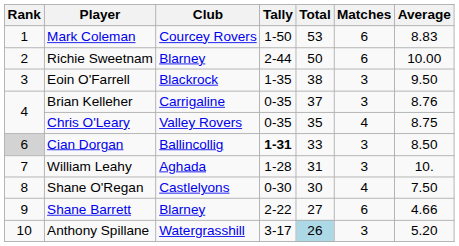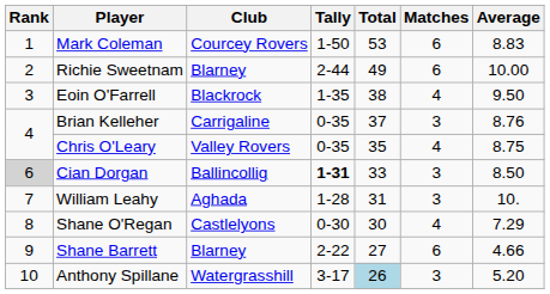 <table class="wikitable">
 <tr>
 <th>Rank</th>
 <th>Player</th>
 <th>Club</th>
 <th>Tally</th>
 <th>Total</th>
 <th>Matches</th>
 <th>Average</th>
 </tr>
 <tr>
 <td rowspan="1" style="text-align:center;">1</td>
 <td><a href='#'>Mark Coleman</a></td>
 <td><a href='#'>Courcey Rovers</a></td>
 <td align=center>1-50</td>
 <td align=center>53</td>
 <td align=center>6</td>
 <td align=center>8.83</td>
 </tr>
 <tr>
 <td rowspan="1" style="text-align:center;">2</td>
 <td>Richie Sweetnam</td>
 <td><a href='#'>Blarney</a></td>
 <td align=center>2-44</td>
-<td align=center>50</td>
+<td align=center>49</td>
 <td align=center>6</td>
 <td align=center>10.00</td>
 </tr>
 <tr>
 <td rowspan="1" style="text-align:center;">3</td>
 <td>Eoin O'Farrell</td>
 <td><a href='#'>Blackrock</a></td>
 <td align=center>1-35</td>
 <td align=center>38</td>
-<td align=center>3</td>
+<td align=center>4</td>
 <td align=center>9.50</td>
 </tr>
 <tr>
 <td rowspan="2" style="text-align:center;">4</td>
 <td>Brian Kelleher</td>
 <td><a href='#'>Carrigaline</a></td>
 <td align=center>0-35</td>
 <td align=center>37</td>
 <td align=center>3</td>
 <td align=center>8.76</td>
 </tr>
 <tr>
 <td><a href='#'>Chris O'Leary</a></td>
 <td><a href='#'>Valley Rovers</a></td>
 <td align=center>0-35</td>
 <td align=center>35</td>
 <td align=center>4</td>
 <td align=center>8.75</td>
 </tr>
 <tr>
 <td rowspan="1" style="background: lightgrey; text-align:center;">6</td>
 <td><a href='#'>Cian Dorgan</a></td>
 <td><a href='#'>Ballincollig</a></td>
 <td align=center><strong>1-31</strong></td>
 <td align=center>33</td>
 <td align=center>3</td>
 <td align=center>8.50</td>
 </tr>
 <tr>
 <td rowspan="1" style="text-align:center;">7</td>
 <td>William Leahy</td>
 <td><a href='#'>Aghada</a></td>
 <td align=center>1-28</td>
 <td align=center>31</td>
 <td align=center>3</td>
 <td align=center>10.</td>
 </tr>
 <tr>
 <td rowspan="1" style="text-align:center;">8</td>
 <td>Shane O'Regan</td>
 <td><a href='#'>Castlelyons</a></td>
 <td align=center>0-30</td>
 <td align=center>30</td>
 <td align=center>4</td>
-<td align=center>7.50</td>
+<td align=center>7.29</td>
 </tr>
 <tr>
 <td rowspan="1" style="text-align:center;">9</td>
 <td><a href='#'>Shane Barrett</a></td>
 <td><a href='#'>Blarney</a></td>
 <td align=center>2-22</td>
 <td align=center>27</td>
 <td align=center>6</td>
 <td align=center>4.66</td>
 </tr>
 <tr>
 <td rowspan="1" style="text-align:center;">10</td>
 <td>Anthony Spillane</td>
 <td><a href='#'>Watergrasshill</a></td>
 <td align=center>3-17</td>
 <td align=center style="background: lightblue;">26</td>
 <td align=center>3</td>
 <td align=center>5.20</td>
 </tr>
 </table>
